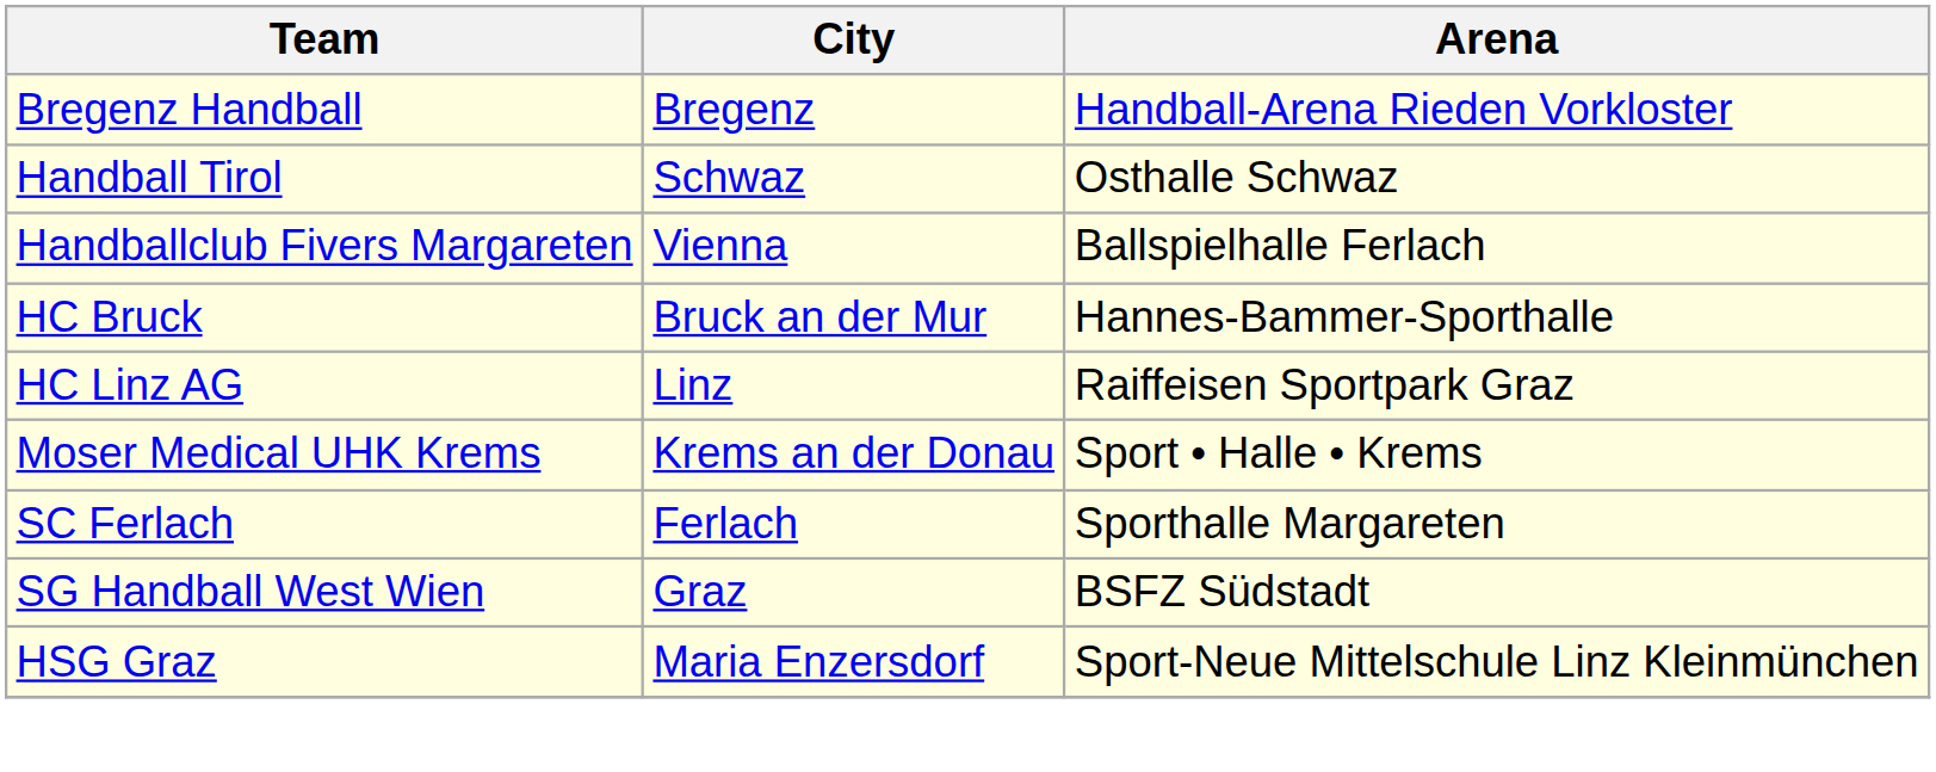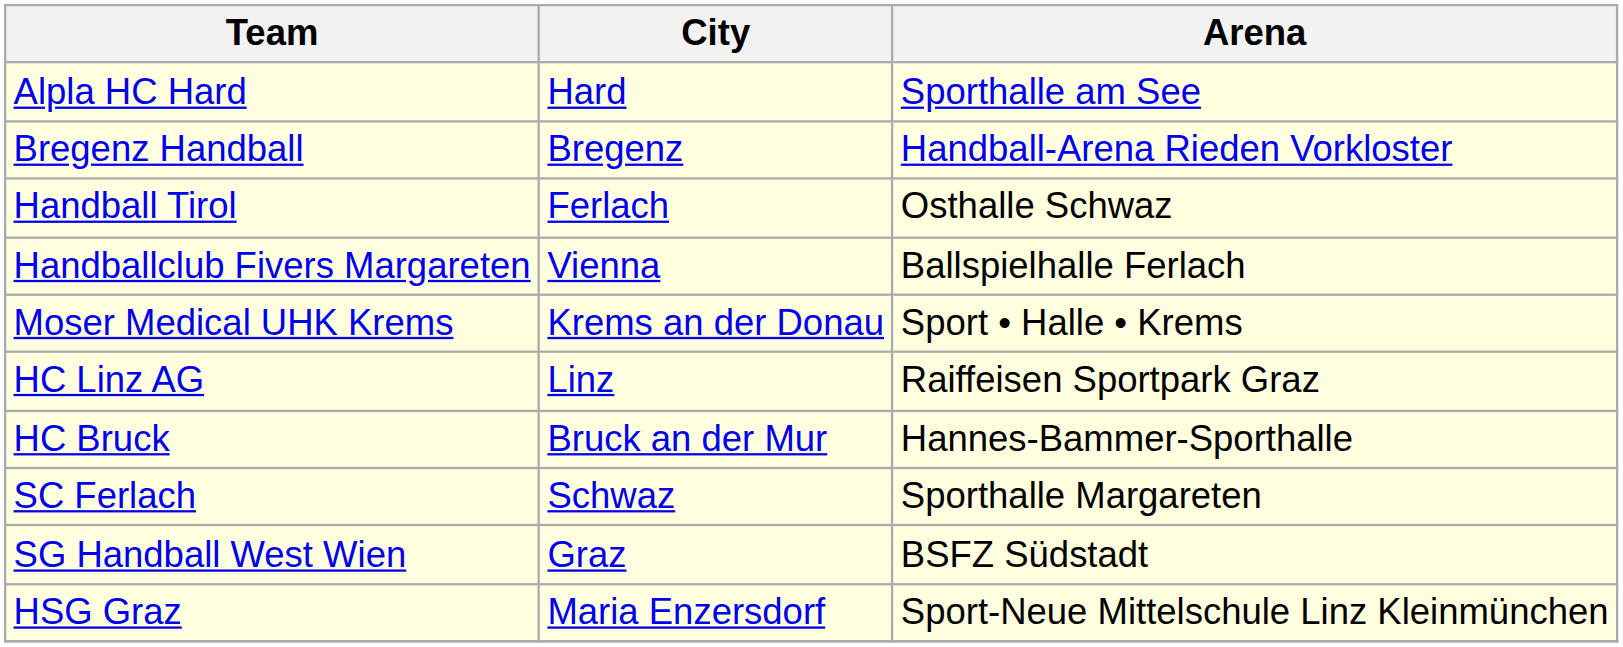 <table class="wikitable sortable">
 <tr>
 <th>Team</th>
 <th>City</th>
 <th>Arena</th>
+</tr>
+<tr bgcolor=ffffe0>
+<td><a href='#'>Alpla HC Hard</a></td>
+<td><a href='#'>Hard</a></td>
+<td><a href='#'>Sporthalle am See</a></td>
 </tr>
 <tr bgcolor=ffffe0>
 <td><a href='#'>Bregenz Handball</a></td>
 <td><a href='#'>Bregenz</a></td>
 <td><a href='#'>Handball-Arena Rieden Vorkloster</a></td>
 </tr>
 <tr bgcolor=ffffe0>
 <td><a href='#'>Handball Tirol</a></td>
-<td><a href='#'>Schwaz</a></td>
+<td><a href='#'>Ferlach</a></td>
 <td>Osthalle Schwaz</td>
 </tr>
 <tr bgcolor=ffffe0>
 <td><a href='#'>Handballclub Fivers Margareten</a></td>
 <td><a href='#'>Vienna</a></td>
 <td>Ballspielhalle Ferlach</td>
 </tr>
 <tr bgcolor=ffffe0>
-<td><a href='#'>HC Bruck</a></td>
-<td><a href='#'>Bruck an der Mur</a></td>
-<td>Hannes-Bammer-Sporthalle</td>
+<td><a href='#'>Moser Medical UHK Krems</a></td>
+<td><a href='#'>Krems an der Donau</a></td>
+<td>Sport • Halle • Krems</td>
 </tr>
 <tr bgcolor=ffffe0>
 <td><a href='#'>HC Linz AG</a></td>
 <td><a href='#'>Linz</a></td>
 <td>Raiffeisen Sportpark Graz</td>
 </tr>
 <tr bgcolor=ffffe0>
-<td><a href='#'>Moser Medical UHK Krems</a></td>
-<td><a href='#'>Krems an der Donau</a></td>
-<td>Sport • Halle • Krems</td>
+<td><a href='#'>HC Bruck</a></td>
+<td><a href='#'>Bruck an der Mur</a></td>
+<td>Hannes-Bammer-Sporthalle</td>
 </tr>
 <tr bgcolor=ffffe0>
 <td><a href='#'>SC Ferlach</a></td>
-<td><a href='#'>Ferlach</a></td>
+<td><a href='#'>Schwaz</a></td>
 <td>Sporthalle Margareten</td>
 </tr>
 <tr bgcolor=ffffe0>
 <td><a href='#'>SG Handball West Wien</a></td>
 <td><a href='#'>Graz</a></td>
 <td>BSFZ Südstadt</td>
 </tr>
 <tr bgcolor=ffffe0>
 <td><a href='#'>HSG Graz</a></td>
 <td><a href='#'>Maria Enzersdorf</a></td>
 <td>Sport-Neue Mittelschule Linz Kleinmünchen</td>
 </tr>
 <tr>
 </tr>
 </table>
